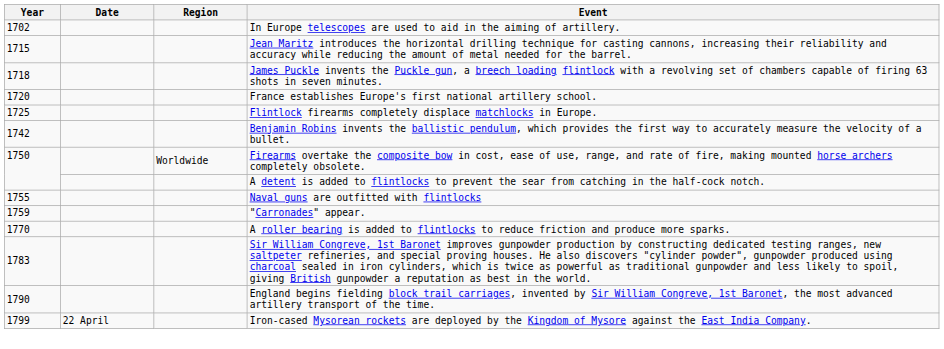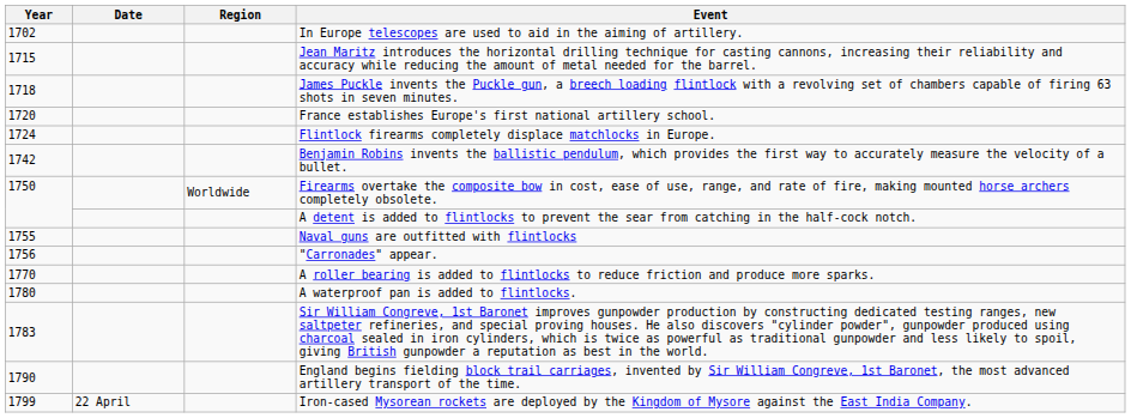 <table class="wikitable" width="100%">
 <tr>
 <th style="width:6%">Year</th>
 <th style="width:10%">Date</th>
 <th style="width:10%">Region</th>
 <th>Event</th>
 </tr>
 <tr>
 <td>1702</td>
 <td></td>
 <td></td>
 <td>In Europe <a href='#'>telescopes</a> are used to aid in the aiming of artillery.</td>
 </tr>
 <tr>
 <td>1715</td>
 <td></td>
 <td></td>
 <td><a href='#'>Jean Maritz</a> introduces the horizontal drilling technique for casting cannons, increasing their reliability and accuracy while reducing the amount of metal needed for the barrel.</td>
 </tr>
 <tr>
 <td>1718</td>
 <td></td>
 <td></td>
 <td><a href='#'>James Puckle</a> invents the <a href='#'>Puckle gun</a>, a <a href='#'>breech loading</a> <a href='#'>flintlock</a> with a revolving set of chambers capable of firing 63 shots in seven minutes.</td>
 </tr>
 <tr>
 <td>1720</td>
 <td></td>
 <td></td>
 <td>France establishes Europe's first national artillery school.</td>
 </tr>
 <tr>
-<td>1725</td>
+<td>1724</td>
 <td></td>
 <td></td>
 <td><a href='#'>Flintlock</a> firearms completely displace <a href='#'>matchlocks</a> in Europe.</td>
 </tr>
 <tr>
 <td>1742</td>
 <td></td>
 <td></td>
 <td><a href='#'>Benjamin Robins</a> invents the <a href='#'>ballistic pendulum</a>, which provides the first way to accurately measure the velocity of a bullet.</td>
 </tr>
 <tr>
 <td rowspan="2" valign="top">1750</td>
 <td></td>
 <td>Worldwide</td>
 <td><a href='#'>Firearms</a> overtake the <a href='#'>composite bow</a> in cost, ease of use, range, and rate of fire, making mounted <a href='#'>horse archers</a> completely obsolete.</td>
 </tr>
 <tr>
 <td></td>
 <td></td>
 <td>A <a href='#'>detent</a> is added to <a href='#'>flintlocks</a> to prevent the sear from catching in the half-cock notch.</td>
 </tr>
 <tr>
 <td>1755</td>
 <td></td>
 <td></td>
 <td><a href='#'>Naval guns</a> are outfitted with <a href='#'>flintlocks</a></td>
 </tr>
 <tr>
-<td>1759</td>
+<td>1756</td>
 <td></td>
 <td></td>
 <td>"<a href='#'>Carronades</a>" appear.</td>
 </tr>
 <tr>
 <td>1770</td>
 <td></td>
 <td></td>
 <td>A <a href='#'>roller bearing</a> is added to <a href='#'>flintlocks</a> to reduce friction and produce more sparks.</td>
+</tr>
+<tr>
+<td>1780</td>
+<td></td>
+<td></td>
+<td>A waterproof pan is added to <a href='#'>flintlocks</a>.</td>
 </tr>
 <tr>
 <td>1783</td>
 <td></td>
 <td></td>
 <td><a href='#'>Sir William Congreve, 1st Baronet</a> improves gunpowder production by constructing dedicated testing ranges, new <a href='#'>saltpeter</a> refineries, and special proving houses. He also discovers "cylinder powder", gunpowder produced using <a href='#'>charcoal</a> sealed in iron cylinders, which is twice as powerful as traditional gunpowder and less likely to spoil, giving <a href='#'>British</a> gunpowder a reputation as best in the world.</td>
 </tr>
 <tr>
 <td>1790</td>
 <td></td>
 <td></td>
 <td>England begins fielding <a href='#'>block trail carriages</a>, invented by <a href='#'>Sir William Congreve, 1st Baronet</a>, the most advanced artillery transport of the time.</td>
 </tr>
 <tr>
 <td>1799</td>
 <td>22 April</td>
 <td></td>
 <td>Iron-cased <a href='#'>Mysorean rockets</a> are deployed by the <a href='#'>Kingdom of Mysore</a> against the <a href='#'>East India Company</a>.</td>
 </tr>
 </table>
